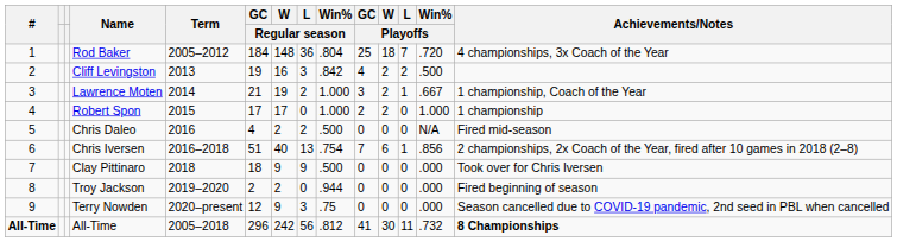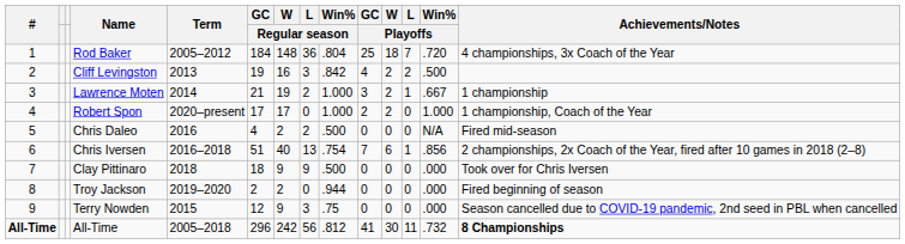 <table class="wikitable sortable">
 <tr>
 <th rowspan="2">#</th>
 <th></th>
 <th></th>
 <th rowspan="2">Name</th>
 <th rowspan="2">Term</th>
 <th>GC</th>
 <th>W</th>
 <th>L</th>
 <th>Win%</th>
 <th>GC</th>
 <th>W</th>
 <th>L</th>
 <th>Win%</th>
 <th rowspan="2" class=unsortable>Achievements/Notes</th>
 </tr>
 <tr class="unsortable">
 <th></th>
 <th></th>
 <th colspan="4">Regular season</th>
 <th colspan="4">Playoffs</th>
 </tr>
 <tr>
 <td align=center>1</td>
 <td></td>
 <td></td>
 <td><a href='#'>Rod Baker</a></td>
 <td>2005–2012</td>
 <td>184</td>
 <td>148</td>
 <td>36</td>
 <td>.804</td>
 <td>25</td>
 <td>18</td>
 <td>7</td>
 <td>.720</td>
 <td>4 championships, 3x Coach of the Year</td>
 </tr>
 <tr>
 <td align=center>2</td>
 <td></td>
 <td></td>
 <td><a href='#'>Cliff Levingston</a></td>
 <td>2013</td>
 <td>19</td>
 <td>16</td>
 <td>3</td>
 <td>.842</td>
 <td>4</td>
 <td>2</td>
 <td>2</td>
 <td>.500</td>
 <td></td>
 </tr>
 <tr>
 <td align=center>3</td>
 <td></td>
 <td></td>
 <td><a href='#'>Lawrence Moten</a></td>
 <td>2014</td>
 <td>21</td>
 <td>19</td>
 <td>2</td>
 <td>1.000</td>
 <td>3</td>
 <td>2</td>
 <td>1</td>
 <td>.667</td>
-<td>1 championship, Coach of the Year</td>
+<td>1 championship</td>
 </tr>
 <tr>
 <td align=center>4</td>
 <td></td>
 <td></td>
 <td><a href='#'>Robert Spon</a></td>
-<td>2015</td>
+<td>2020–present</td>
 <td>17</td>
 <td>17</td>
 <td>0</td>
 <td>1.000</td>
 <td>2</td>
 <td>2</td>
 <td>0</td>
 <td>1.000</td>
-<td>1 championship</td>
+<td>1 championship, Coach of the Year</td>
 </tr>
 <tr>
 <td align=center>5</td>
 <td></td>
 <td></td>
 <td>Chris Daleo</td>
 <td>2016</td>
 <td>4</td>
 <td>2</td>
 <td>2</td>
 <td>.500</td>
 <td>0</td>
 <td>0</td>
 <td>0</td>
 <td>N/A</td>
 <td>Fired mid-season</td>
 </tr>
 <tr>
 <td align=center>6</td>
 <td></td>
 <td></td>
 <td>Chris Iversen</td>
 <td>2016–2018</td>
 <td>51</td>
 <td>40</td>
 <td>13</td>
 <td>.754</td>
 <td>7</td>
 <td>6</td>
 <td>1</td>
 <td>.856</td>
 <td>2 championships, 2x Coach of the Year, fired after 10 games in 2018 (2–8)</td>
 </tr>
 <tr>
 <td align=center>7</td>
 <td></td>
 <td></td>
 <td>Clay Pittinaro</td>
 <td>2018</td>
 <td>18</td>
 <td>9</td>
 <td>9</td>
 <td>.500</td>
 <td>0</td>
 <td>0</td>
 <td>0</td>
 <td>.000</td>
 <td>Took over for Chris Iversen</td>
 </tr>
 <tr>
 <td align=center>8</td>
 <td></td>
 <td></td>
 <td>Troy Jackson</td>
 <td>2019–2020</td>
 <td>2</td>
 <td>2</td>
 <td>0</td>
 <td>.944</td>
 <td>0</td>
 <td>0</td>
 <td>0</td>
 <td>.000</td>
 <td>Fired beginning of season</td>
 </tr>
 <tr>
 <td align=center>9</td>
 <td></td>
 <td></td>
 <td>Terry Nowden</td>
-<td>2020–present</td>
+<td>2015</td>
 <td>12</td>
 <td>9</td>
 <td>3</td>
 <td>.75</td>
 <td>0</td>
 <td>0</td>
 <td>0</td>
 <td>.000</td>
 <td>Season cancelled due to <a href='#'>COVID-19 pandemic</a>, 2nd seed in PBL when cancelled</td>
 </tr>
 <tr class="sortbottom">
 <td style="text-align:left;"><strong>All-Time</strong></td>
 <td></td>
 <td></td>
 <td>All-Time</td>
 <td>2005–2018</td>
 <td>296</td>
 <td>242</td>
 <td>56</td>
 <td>.812</td>
 <td>41</td>
 <td>30</td>
 <td>11</td>
 <td>.732</td>
 <td><strong>8 Championships</strong></td>
 </tr>
 </table>
